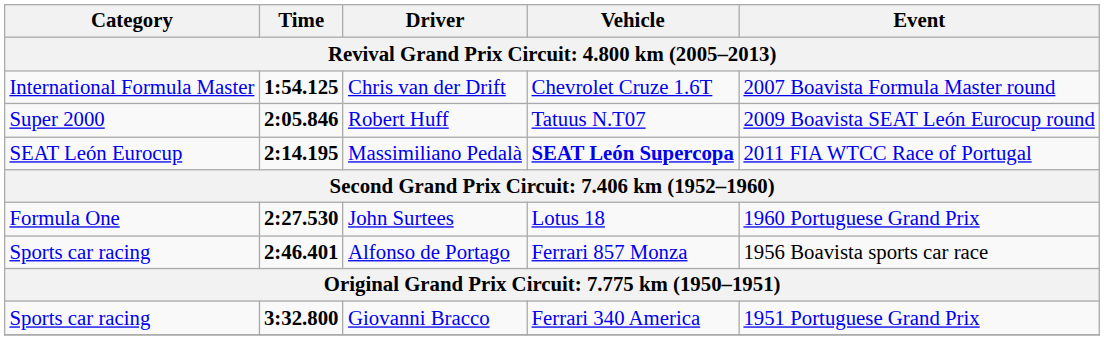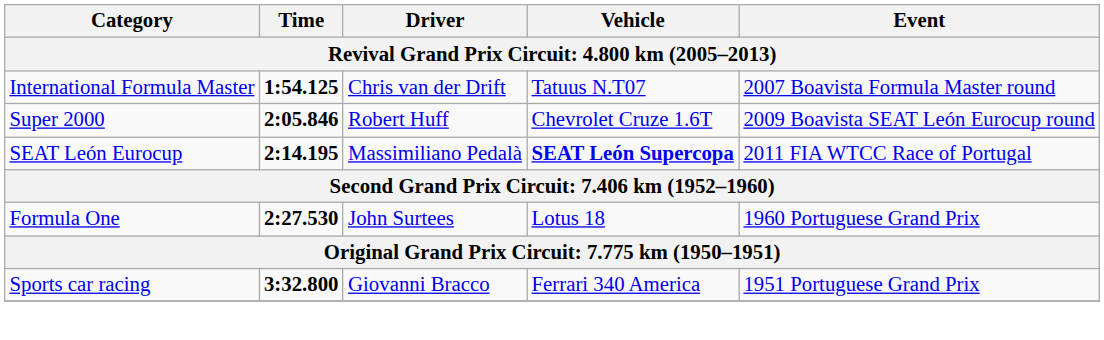 <table class="wikitable">
 <tr>
 <th>Category</th>
 <th>Time</th>
 <th>Driver</th>
 <th>Vehicle</th>
 <th>Event</th>
 </tr>
 <tr>
 <th colspan=5>Revival Grand Prix Circuit: 4.800 km (2005–2013)</th>
 </tr>
 <tr>
 <td><a href='#'>International Formula Master</a></td>
 <td><strong>1:54.125</strong></td>
 <td><a href='#'>Chris van der Drift</a></td>
-<td><a href='#'>Chevrolet Cruze 1.6T</a></td>
+<td><a href='#'>Tatuus N.T07</a></td>
 <td><a href='#'>2007 Boavista Formula Master round</a></td>
 </tr>
 <tr>
 <td><a href='#'>Super 2000</a></td>
 <td><strong>2:05.846</strong></td>
 <td><a href='#'>Robert Huff</a></td>
-<td><a href='#'>Tatuus N.T07</a></td>
+<td><a href='#'>Chevrolet Cruze 1.6T</a></td>
 <td><a href='#'>2009 Boavista SEAT León Eurocup round</a></td>
 </tr>
 <tr>
 <td><a href='#'>SEAT León Eurocup</a></td>
 <td><strong>2:14.195</strong></td>
 <td><a href='#'>Massimiliano Pedalà</a></td>
 <td><strong><a href='#'>SEAT León Supercopa</a></strong></td>
 <td><a href='#'>2011 FIA WTCC Race of Portugal</a></td>
 </tr>
 <tr>
 <th colspan=5>Second Grand Prix Circuit: 7.406 km (1952–1960)</th>
 </tr>
 <tr>
 <td><a href='#'>Formula One</a></td>
 <td><strong>2:27.530</strong></td>
 <td><a href='#'>John Surtees</a></td>
 <td><a href='#'>Lotus 18</a></td>
 <td><a href='#'>1960 Portuguese Grand Prix</a></td>
 </tr>
 <tr>
-<td><a href='#'>Sports car racing</a></td>
-<td><strong>2:46.401</strong></td>
-<td><a href='#'>Alfonso de Portago</a></td>
-<td><a href='#'>Ferrari 857 Monza</a></td>
-<td>1956 Boavista sports car race</td>
-</tr>
-<tr>
 <th colspan=5>Original Grand Prix Circuit: 7.775 km (1950–1951)</th>
 </tr>
 <tr>
 <td><a href='#'>Sports car racing</a></td>
 <td><strong>3:32.800</strong></td>
 <td><a href='#'>Giovanni Bracco</a></td>
 <td><a href='#'>Ferrari 340 America</a></td>
 <td><a href='#'>1951 Portuguese Grand Prix</a></td>
 </tr>
 <tr>
 </tr>
 </table>
